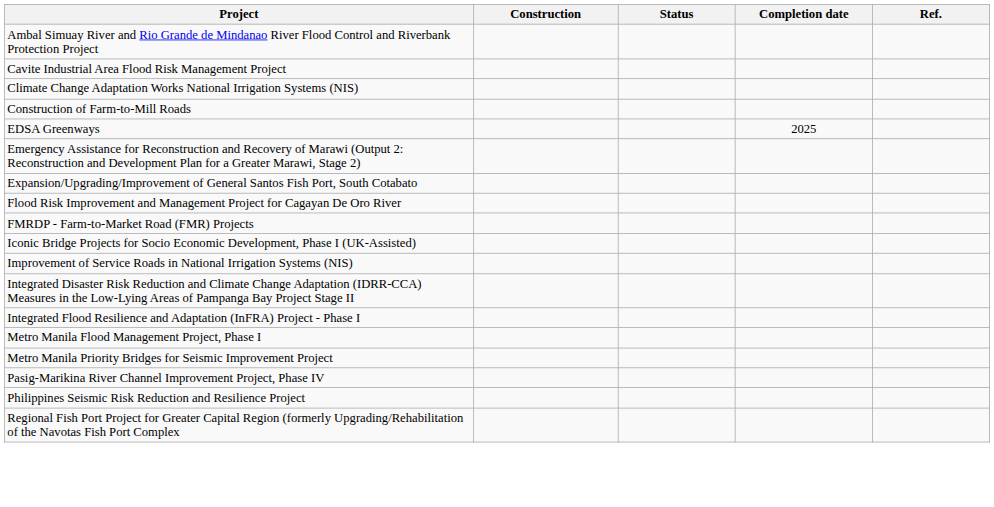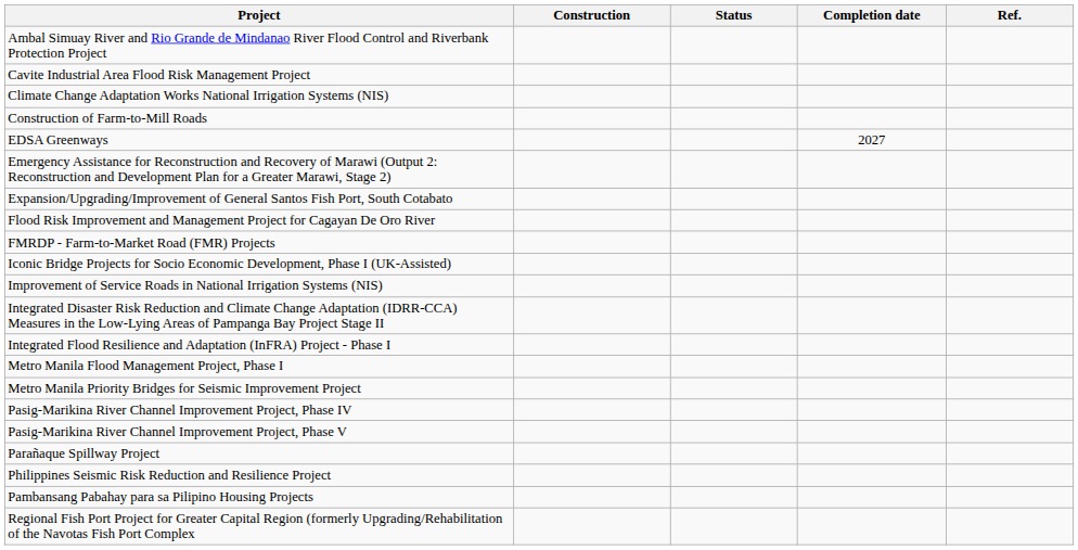 <table class="wikitable">
 <tr>
 <th scope="col" style="width:20%;">Project</th>
 <th scope="col" style="width:5%;">Construction</th>
 <th scope="col" style="width:5%;">Status</th>
 <th scope="col" style="width:5%;">Completion date</th>
 <th scope="col" style="width:5%;">Ref.</th>
 </tr>
 <tr>
 <td>Ambal Simuay River and <a href='#'>Rio Grande de Mindanao</a> River Flood Control and Riverbank Protection Project</td>
 <td style="text-align:center;"></td>
 <td></td>
 <td style="text-align:center;"></td>
 <td></td>
 </tr>
 <tr>
 <td>Cavite Industrial Area Flood Risk Management Project</td>
 <td style="text-align:center;"></td>
 <td></td>
 <td style="text-align:center;"></td>
 <td></td>
 </tr>
 <tr>
 <td>Climate Change Adaptation Works National Irrigation Systems (NIS)</td>
 <td style="text-align:center;"></td>
 <td></td>
 <td style="text-align:center;"></td>
 <td></td>
 </tr>
 <tr>
 <td>Construction of Farm-to-Mill Roads</td>
 <td style="text-align:center;"></td>
 <td></td>
 <td style="text-align:center;"></td>
 <td></td>
 </tr>
 <tr>
 <td>EDSA Greenways</td>
 <td style="text-align:center;"></td>
 <td></td>
-<td style="text-align:center;">2025</td>
+<td style="text-align:center;">2027</td>
 <td></td>
 </tr>
 <tr>
 <td>Emergency Assistance for Reconstruction and Recovery of Marawi (Output 2: Reconstruction and Development Plan for a Greater Marawi, Stage 2)</td>
 <td style="text-align:center;"></td>
 <td></td>
 <td style="text-align:center;"></td>
 <td></td>
 </tr>
 <tr>
 <td>Expansion/Upgrading/Improvement of General Santos Fish Port, South Cotabato</td>
 <td style="text-align:center;"></td>
 <td></td>
 <td style="text-align:center;"></td>
 <td></td>
 </tr>
 <tr>
 <td>Flood Risk Improvement and Management Project for Cagayan De Oro River</td>
 <td style="text-align:center;"></td>
 <td></td>
 <td style="text-align:center;"></td>
 <td></td>
 </tr>
 <tr>
 <td>FMRDP - Farm-to-Market Road (FMR) Projects</td>
 <td style="text-align:center;"></td>
 <td></td>
 <td style="text-align:center;"></td>
 <td></td>
 </tr>
 <tr>
 <td>Iconic Bridge Projects for Socio Economic Development, Phase I (UK-Assisted)</td>
 <td style="text-align:center;"></td>
 <td></td>
 <td style="text-align:center;"></td>
 <td></td>
 </tr>
 <tr>
 <td>Improvement of Service Roads in National Irrigation Systems (NIS)</td>
 <td style="text-align:center;"></td>
 <td></td>
 <td style="text-align:center;"></td>
 <td></td>
 </tr>
 <tr>
 <td>Integrated Disaster Risk Reduction and Climate Change Adaptation (IDRR-CCA) Measures in the Low-Lying Areas of Pampanga Bay Project Stage II</td>
 <td style="text-align:center;"></td>
 <td></td>
 <td style="text-align:center;"></td>
 <td></td>
 </tr>
 <tr>
 <td>Integrated Flood Resilience and Adaptation (InFRA) Project - Phase I</td>
 <td style="text-align:center;"></td>
 <td></td>
 <td style="text-align:center;"></td>
 <td></td>
 </tr>
 <tr>
 <td>Metro Manila Flood Management Project, Phase I</td>
 <td style="text-align:center;"></td>
 <td></td>
 <td style="text-align:center;"></td>
 <td></td>
 </tr>
 <tr>
 <td>Metro Manila Priority Bridges for Seismic Improvement Project</td>
 <td style="text-align:center;"></td>
 <td></td>
 <td style="text-align:center;"></td>
 <td></td>
 </tr>
 <tr>
 <td>Pasig-Marikina River Channel Improvement Project, Phase IV</td>
 <td style="text-align:center;"></td>
 <td></td>
 <td style="text-align:center;"></td>
 <td></td>
 </tr>
 <tr>
+<td>Pasig-Marikina River Channel Improvement Project, Phase V</td>
+<td style="text-align:center;"></td>
+<td></td>
+<td style="text-align:center;"></td>
+<td></td>
+</tr>
+<tr>
+<td>Parañaque Spillway Project</td>
+<td style="text-align:center;"></td>
+<td></td>
+<td style="text-align:center;"></td>
+<td></td>
+</tr>
+<tr>
 <td>Philippines Seismic Risk Reduction and Resilience Project</td>
+<td style="text-align:center;"></td>
+<td></td>
+<td style="text-align:center;"></td>
+<td></td>
+</tr>
+<tr>
+<td>Pambansang Pabahay para sa Pilipino Housing Projects</td>
 <td style="text-align:center;"></td>
 <td></td>
 <td style="text-align:center;"></td>
 <td></td>
 </tr>
 <tr>
 <td>Regional Fish Port Project for Greater Capital Region (formerly Upgrading/Rehabilitation of the Navotas Fish Port Complex</td>
 <td style="text-align:center;"></td>
 <td></td>
 <td style="text-align:center;"></td>
 <td></td>
 </tr>
 </table>
